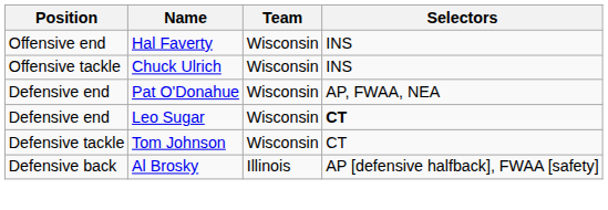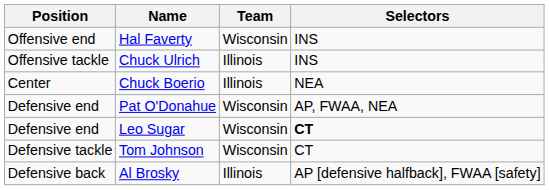 <table class="wikitable" style="font-size: 90%">
 <tr>
 <th>Position</th>
 <th>Name</th>
 <th>Team</th>
 <th>Selectors</th>
 </tr>
 <tr>
 <td>Offensive end</td>
 <td><a href='#'>Hal Faverty</a></td>
 <td>Wisconsin</td>
 <td>INS</td>
 </tr>
 <tr>
 <td>Offensive tackle</td>
 <td><a href='#'>Chuck Ulrich</a></td>
-<td>Wisconsin</td>
+<td>Illinois</td>
 <td>INS</td>
+</tr>
+<tr>
+<td>Center</td>
+<td><a href='#'>Chuck Boerio</a></td>
+<td>Illinois</td>
+<td>NEA</td>
 </tr>
 <tr>
 <td>Defensive end</td>
 <td><a href='#'>Pat O'Donahue</a></td>
 <td>Wisconsin</td>
 <td>AP, FWAA, NEA</td>
 </tr>
 <tr>
 <td>Defensive end</td>
 <td><a href='#'>Leo Sugar</a></td>
 <td>Wisconsin</td>
 <td><strong>CT</strong></td>
 </tr>
 <tr>
 <td>Defensive tackle</td>
 <td><a href='#'>Tom Johnson</a></td>
 <td>Wisconsin</td>
 <td>CT</td>
 </tr>
 <tr>
 <td>Defensive back</td>
 <td><a href='#'>Al Brosky</a></td>
 <td>Illinois</td>
 <td>AP [defensive halfback], FWAA [safety]</td>
 </tr>
 </table>
